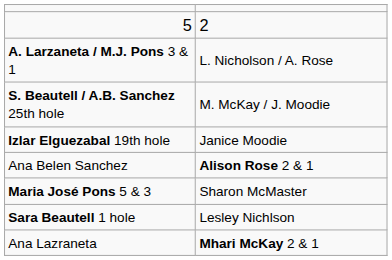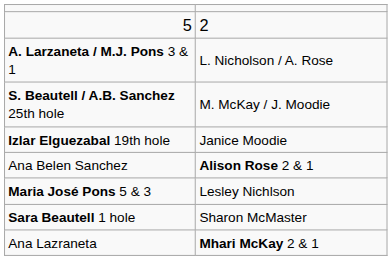 <table class="wikitable">
 <tr>
 <td align="center" width="180"></td>
 <td align="center" width="180"></td>
 </tr>
 <tr>
 <td align="right">5</td>
 <td>2</td>
 </tr>
 <tr>
 <td><small><strong>A. Larzaneta / M.J. Pons</strong> 3 & 1</small></td>
 <td><small>L. Nicholson / A. Rose</small></td>
 </tr>
 <tr>
 <td><small><strong>S. Beautell / A.B. Sanchez</strong> 25th hole</small></td>
 <td><small>M. McKay / J. Moodie</small></td>
 </tr>
 <tr>
 <td><small><strong>Izlar Elguezabal</strong> 19th hole</small></td>
 <td><small>Janice Moodie</small></td>
 </tr>
 <tr>
 <td><small>Ana Belen Sanchez</small></td>
 <td><small><strong>Alison Rose</strong> 2 & 1</small></td>
 </tr>
 <tr>
 <td><small><strong>Maria José Pons</strong> 5 & 3</small></td>
-<td><small>Sharon McMaster</small></td>
+<td><small>Lesley Nichlson</small></td>
 </tr>
 <tr>
 <td><small><strong>Sara Beautell</strong> 1 hole</small></td>
-<td><small>Lesley Nichlson</small></td>
+<td><small>Sharon McMaster</small></td>
 </tr>
 <tr>
 <td><small>Ana Lazraneta</small></td>
 <td><small><strong>Mhari McKay</strong> 2 & 1</small></td>
 </tr>
 </table>
